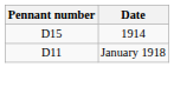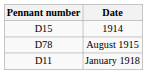 <table class="wikitable" style="text-align:center">
 <tr>
 <th>Pennant number</th>
 <th>Date</th>
 </tr>
 <tr>
 <td>D15</td>
 <td>1914</td>
 </tr>
 <tr>
+<td>D78</td>
+<td>August 1915</td>
+</tr>
+<tr>
 <td>D11</td>
 <td>January 1918</td>
 </tr>
 </table>
